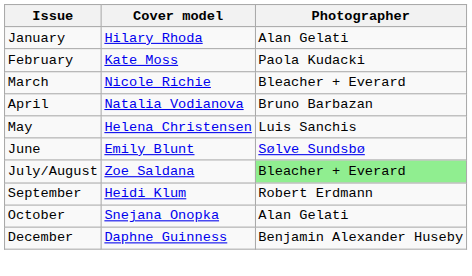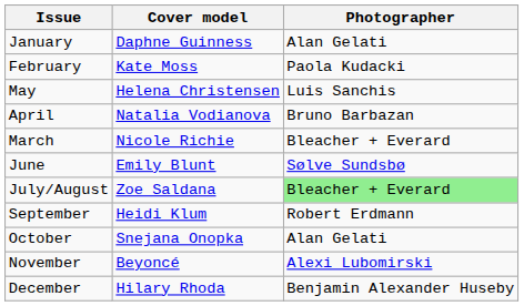 <table class="sortable wikitable">
 <tr>
 <th>Issue</th>
 <th>Cover model</th>
 <th>Photographer</th>
 </tr>
 <tr>
 <td>January</td>
-<td><a href='#'>Hilary Rhoda</a></td>
+<td><a href='#'>Daphne Guinness</a></td>
 <td>Alan Gelati</td>
 </tr>
 <tr>
 <td>February</td>
 <td><a href='#'>Kate Moss</a></td>
 <td>Paola Kudacki</td>
 </tr>
 <tr>
-<td>March</td>
-<td><a href='#'>Nicole Richie</a></td>
-<td>Bleacher + Everard</td>
+<td>May</td>
+<td><a href='#'>Helena Christensen</a></td>
+<td>Luis Sanchis</td>
 </tr>
 <tr>
 <td>April</td>
 <td><a href='#'>Natalia Vodianova</a></td>
 <td>Bruno Barbazan</td>
 </tr>
 <tr>
-<td>May</td>
-<td><a href='#'>Helena Christensen</a></td>
-<td>Luis Sanchis</td>
+<td>March</td>
+<td><a href='#'>Nicole Richie</a></td>
+<td>Bleacher + Everard</td>
 </tr>
 <tr>
 <td>June</td>
 <td><a href='#'>Emily Blunt</a></td>
 <td><a href='#'>Sølve Sundsbø</a></td>
 </tr>
 <tr>
 <td>July/August</td>
 <td><a href='#'>Zoe Saldana</a></td>
 <td style="background: lightgreen;">Bleacher + Everard</td>
 </tr>
 <tr>
 <td>September</td>
 <td><a href='#'>Heidi Klum</a></td>
 <td>Robert Erdmann</td>
 </tr>
 <tr>
 <td>October</td>
 <td><a href='#'>Snejana Onopka</a></td>
 <td>Alan Gelati</td>
 </tr>
 <tr>
+<td>November</td>
+<td><a href='#'>Beyoncé</a></td>
+<td><a href='#'>Alexi Lubomirski</a></td>
+</tr>
+<tr>
 <td>December</td>
-<td><a href='#'>Daphne Guinness</a></td>
+<td><a href='#'>Hilary Rhoda</a></td>
 <td>Benjamin Alexander Huseby</td>
 </tr>
 </table>
